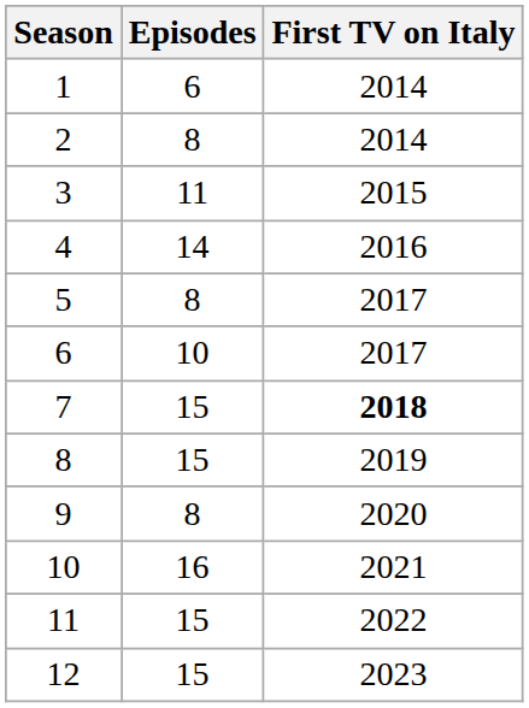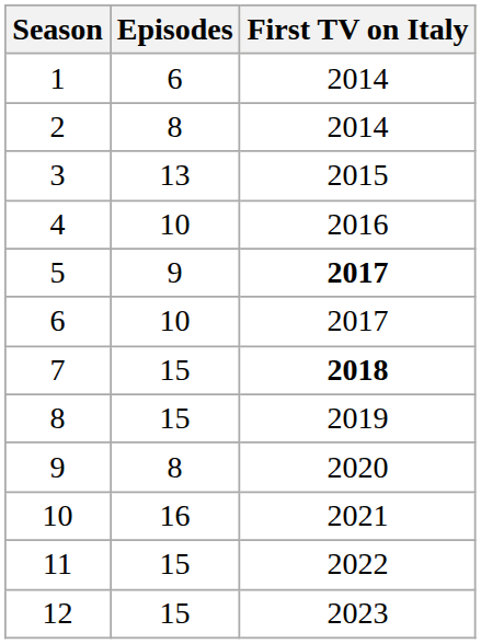 <table class="wikitable">
 <tr ---- bgcolor="#F5F5DC">
 <th>Season</th>
 <th>Episodes</th>
 <th>First TV on Italy</th>
 </tr>
 <tr ---- bgcolor="#FFFFFF">
 <td align="center">1</td>
 <td align="center">6</td>
 <td align="center">2014</td>
 </tr>
 <tr ---- bgcolor="#FFFFFF">
 <td align="center">2</td>
 <td align="center">8</td>
 <td align="center">2014</td>
 </tr>
 <tr ---- bgcolor="#FFFFFF">
 <td align="center">3</td>
-<td align="center">11</td>
+<td align="center">13</td>
 <td align="center">2015</td>
 </tr>
 <tr ---- bgcolor="#FFFFFF">
 <td align="center">4</td>
-<td align="center">14</td>
+<td align="center">10</td>
 <td align="center">2016</td>
 </tr>
 <tr ---- bgcolor="#FFFFFF">
 <td align="center">5</td>
-<td align="center">8</td>
-<td align="center">2017</td>
+<td align="center">9</td>
+<td align="center"><strong>2017</strong></td>
 </tr>
 <tr ---- bgcolor="#FFFFFF">
 <td align="center">6</td>
 <td align="center">10</td>
 <td align="center">2017</td>
 </tr>
 <tr ---- bgcolor="#FFFFFF">
 <td align="center">7</td>
 <td align="center">15</td>
 <td align="center"><strong>2018</strong></td>
 </tr>
 <tr ---- bgcolor="#FFFFFF">
 <td align="center">8</td>
 <td align="center">15</td>
 <td align="center">2019</td>
 </tr>
 <tr ---- bgcolor="#FFFFFF">
 <td align="center">9</td>
 <td align="center">8</td>
 <td align="center">2020</td>
 </tr>
 <tr ---- bgcolor="#FFFFFF">
 <td align="center">10</td>
 <td align="center">16</td>
 <td align="center">2021</td>
 </tr>
 <tr ---- bgcolor="#FFFFFF">
 <td align="center">11</td>
 <td align="center">15</td>
 <td align="center">2022</td>
 </tr>
 <tr ---- bgcolor="#FFFFFF">
 <td align="center">12</td>
 <td align="center">15</td>
 <td align="center">2023</td>
 </tr>
 </table>
